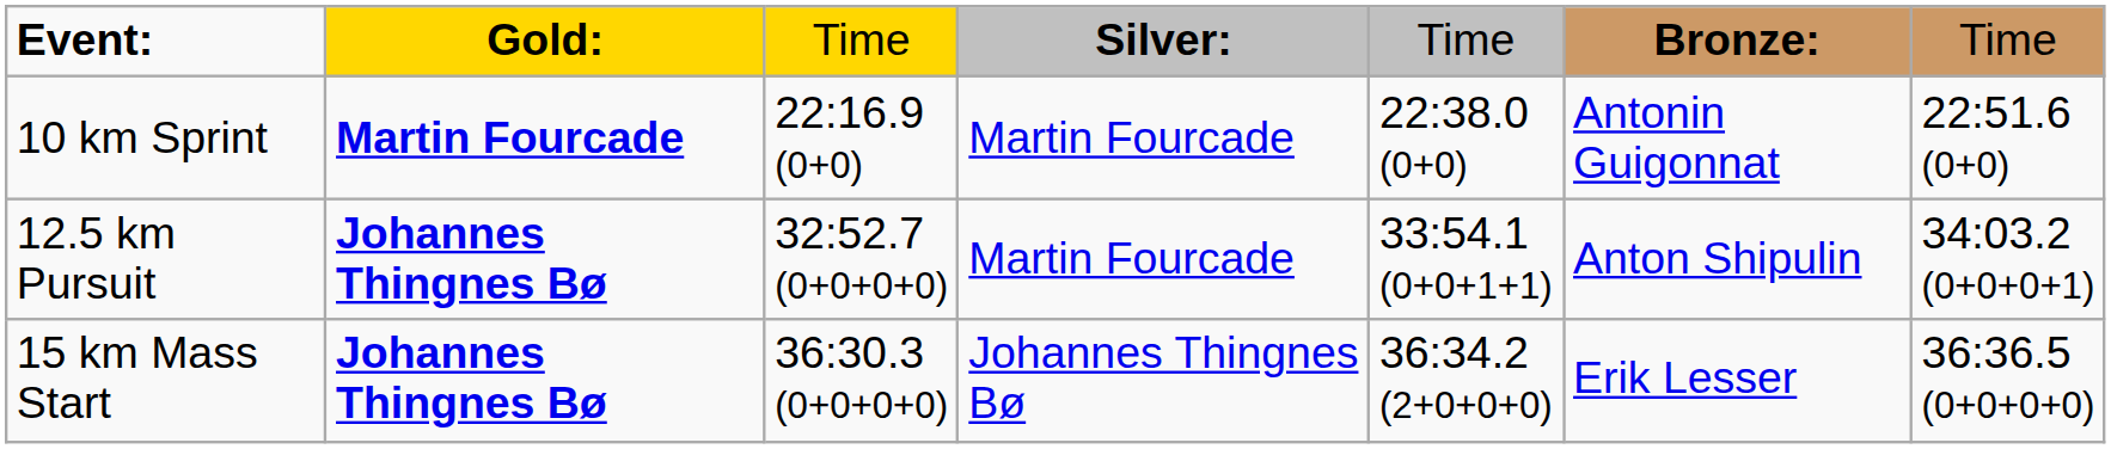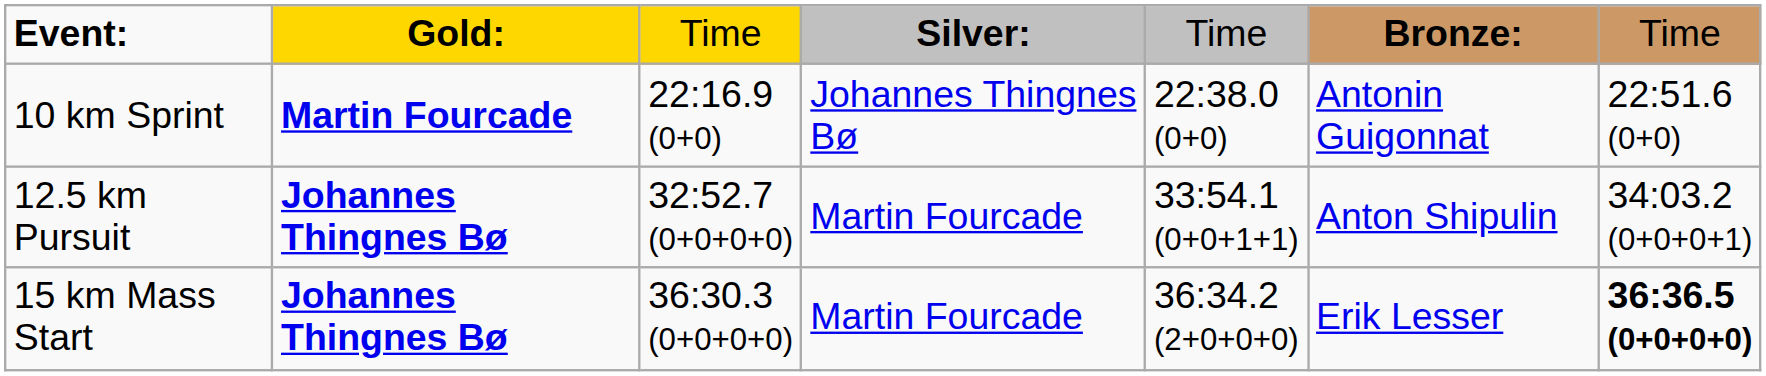 <table class="wikitable" width=85%>
 <tr>
 <td><strong>Event:</strong></td>
 <td style="text-align:center;background-color:gold;"><strong>Gold:</strong></td>
 <td style="text-align:center;background-color:gold;">Time</td>
 <td style="text-align:center;background-color:silver;"><strong>Silver:</strong></td>
 <td style="text-align:center;background-color:silver;">Time</td>
 <td style="text-align:center;background-color:#CC9966;"><strong>Bronze:</strong></td>
 <td style="text-align:center;background-color:#CC9966;">Time</td>
 </tr>
 <tr>
 <td>10 km Sprint<br></td>
 <td><strong><a href='#'>Martin Fourcade</a></strong><br><small></small></td>
 <td>22:16.9<br><small>(0+0)</small></td>
-<td><a href='#'>Martin Fourcade</a><br><small></small></td>
+<td><a href='#'>Johannes Thingnes Bø</a><br><small></small></td>
 <td>22:38.0<br><small>(0+0)</small></td>
 <td><a href='#'>Antonin Guigonnat</a><br><small></small></td>
 <td>22:51.6<br><small>(0+0)</small></td>
 </tr>
 <tr>
 <td>12.5 km Pursuit<br></td>
 <td><strong><a href='#'>Johannes Thingnes Bø</a></strong><br><small></small></td>
 <td>32:52.7<br><small>(0+0+0+0)</small></td>
 <td><a href='#'>Martin Fourcade</a><br><small></small></td>
 <td>33:54.1<br><small>(0+0+1+1)</small></td>
 <td><a href='#'>Anton Shipulin</a><br><small></small></td>
 <td>34:03.2<br><small>(0+0+0+1)</small></td>
 </tr>
 <tr>
 <td>15 km Mass Start<br></td>
 <td><strong><a href='#'>Johannes Thingnes Bø</a></strong><br><small></small></td>
 <td>36:30.3<br><small>(0+0+0+0)</small></td>
-<td><a href='#'>Johannes Thingnes Bø</a><br><small></small></td>
+<td><a href='#'>Martin Fourcade</a><br><small></small></td>
 <td>36:34.2<br><small>(2+0+0+0)</small></td>
 <td><a href='#'>Erik Lesser</a><br><small></small></td>
-<td>36:36.5<br><small>(0+0+0+0)</small></td>
+<td><strong>36:36.5<br><small>(0+0+0+0)</small></strong></td>
 </tr>
 </table>
